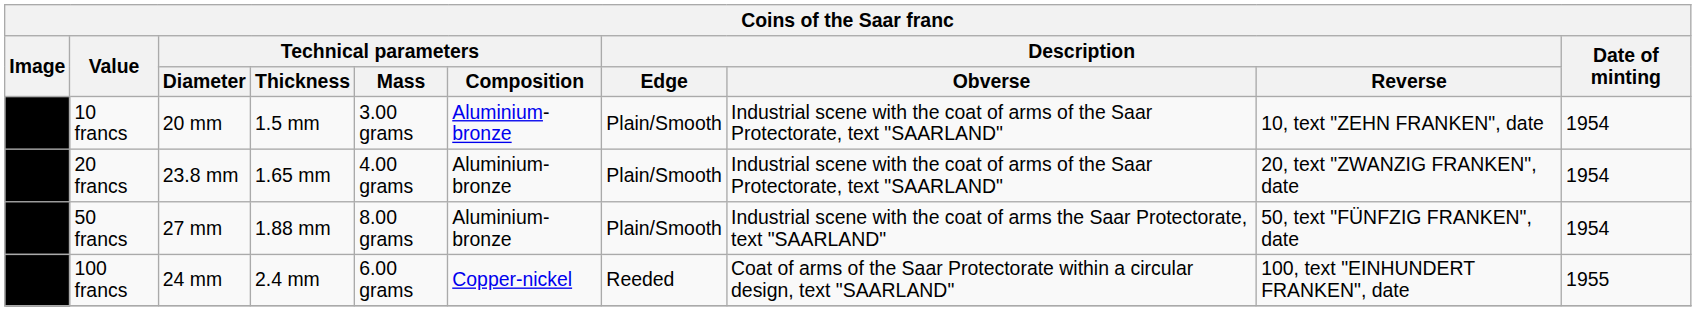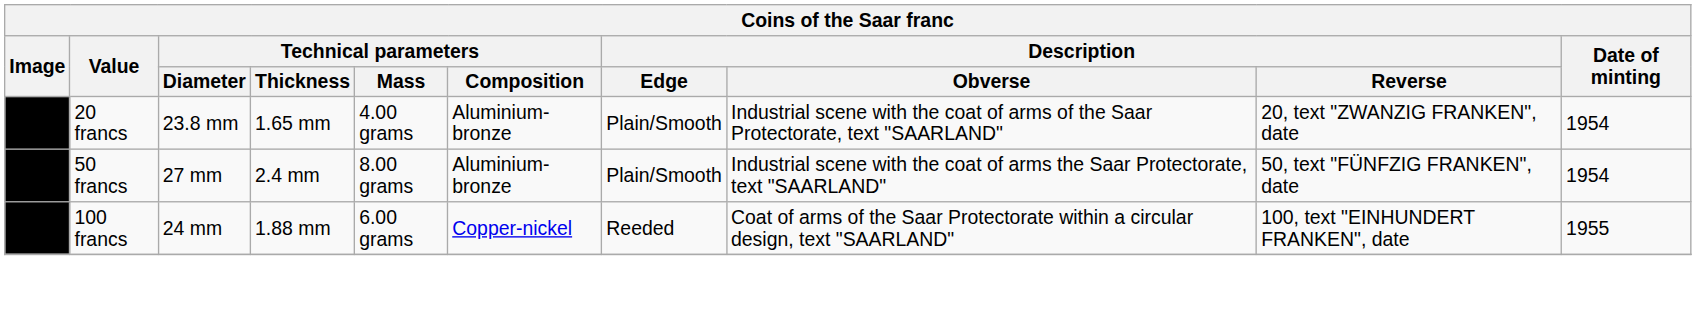 <table class="wikitable" style="font-size: 90%">
 <tr>
 <th colspan="10">Coins of the Saar franc</th>
 </tr>
 <tr>
 <th rowspan="2">Image</th>
 <th rowspan="2">Value</th>
 <th colspan="4">Technical parameters</th>
 <th colspan="3">Description</th>
 <th rowspan="2">Date of minting</th>
 </tr>
 <tr>
 <th>Diameter</th>
 <th>Thickness</th>
 <th>Mass</th>
 <th>Composition</th>
 <th>Edge</th>
 <th>Obverse</th>
 <th>Reverse</th>
 </tr>
 <tr>
 <td style="text-align:center; background:#000;"></td>
-<td>10 francs</td>
-<td>20 mm</td>
-<td>1.5 mm</td>
-<td>3.00 grams</td>
-<td><a href='#'>Aluminium</a>-<a href='#'>bronze</a></td>
-<td>Plain/Smooth</td>
-<td>Industrial scene with the coat of arms of the Saar Protectorate, text "SAARLAND"</td>
-<td>10, text "ZEHN FRANKEN", date</td>
-<td>1954</td>
-</tr>
-<tr>
-<td style="text-align:center; background:#000;"></td>
 <td>20 francs</td>
 <td>23.8 mm</td>
 <td>1.65 mm</td>
 <td>4.00 grams</td>
 <td>Aluminium-bronze</td>
 <td>Plain/Smooth</td>
 <td>Industrial scene with the coat of arms of the Saar Protectorate, text "SAARLAND"</td>
 <td>20, text "ZWANZIG FRANKEN", date</td>
 <td>1954</td>
 </tr>
 <tr>
 <td style="text-align:center; background:#000;"></td>
 <td>50 francs</td>
 <td>27 mm</td>
-<td>1.88 mm</td>
+<td>2.4 mm</td>
 <td>8.00 grams</td>
 <td>Aluminium-bronze</td>
 <td>Plain/Smooth</td>
 <td>Industrial scene with the coat of arms the Saar Protectorate, text "SAARLAND"</td>
 <td>50, text "FÜNFZIG FRANKEN", date</td>
 <td>1954</td>
 </tr>
 <tr>
 <td style="text-align:center; background:#000;"></td>
 <td>100 francs</td>
 <td>24 mm</td>
-<td>2.4 mm</td>
+<td>1.88 mm</td>
 <td>6.00 grams</td>
 <td><a href='#'>Copper-nickel</a></td>
 <td>Reeded</td>
 <td>Coat of arms of the Saar Protectorate within a circular design, text "SAARLAND"</td>
 <td>100, text "EINHUNDERT FRANKEN", date</td>
 <td>1955</td>
 </tr>
 <tr>
 </tr>
 </table>
